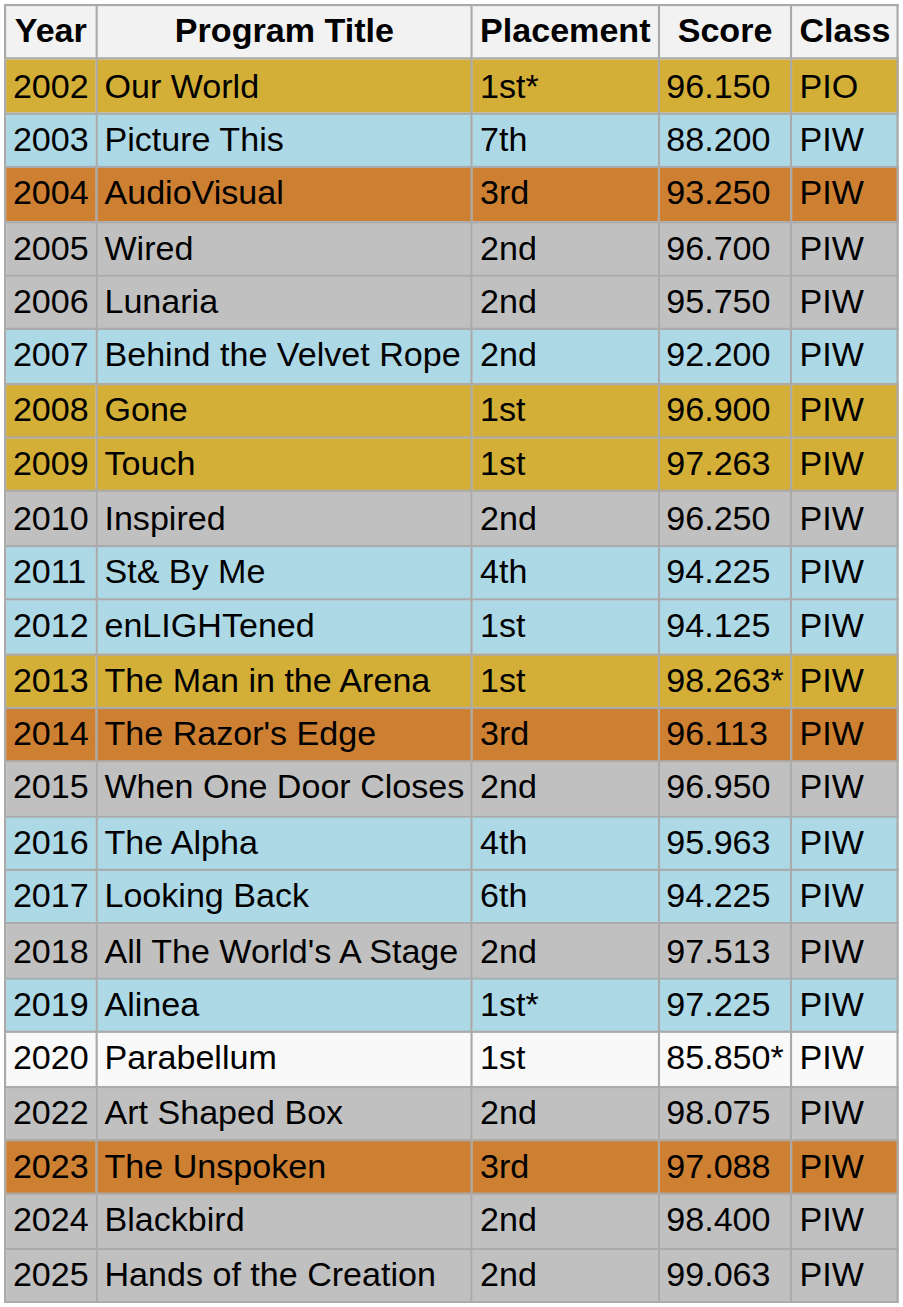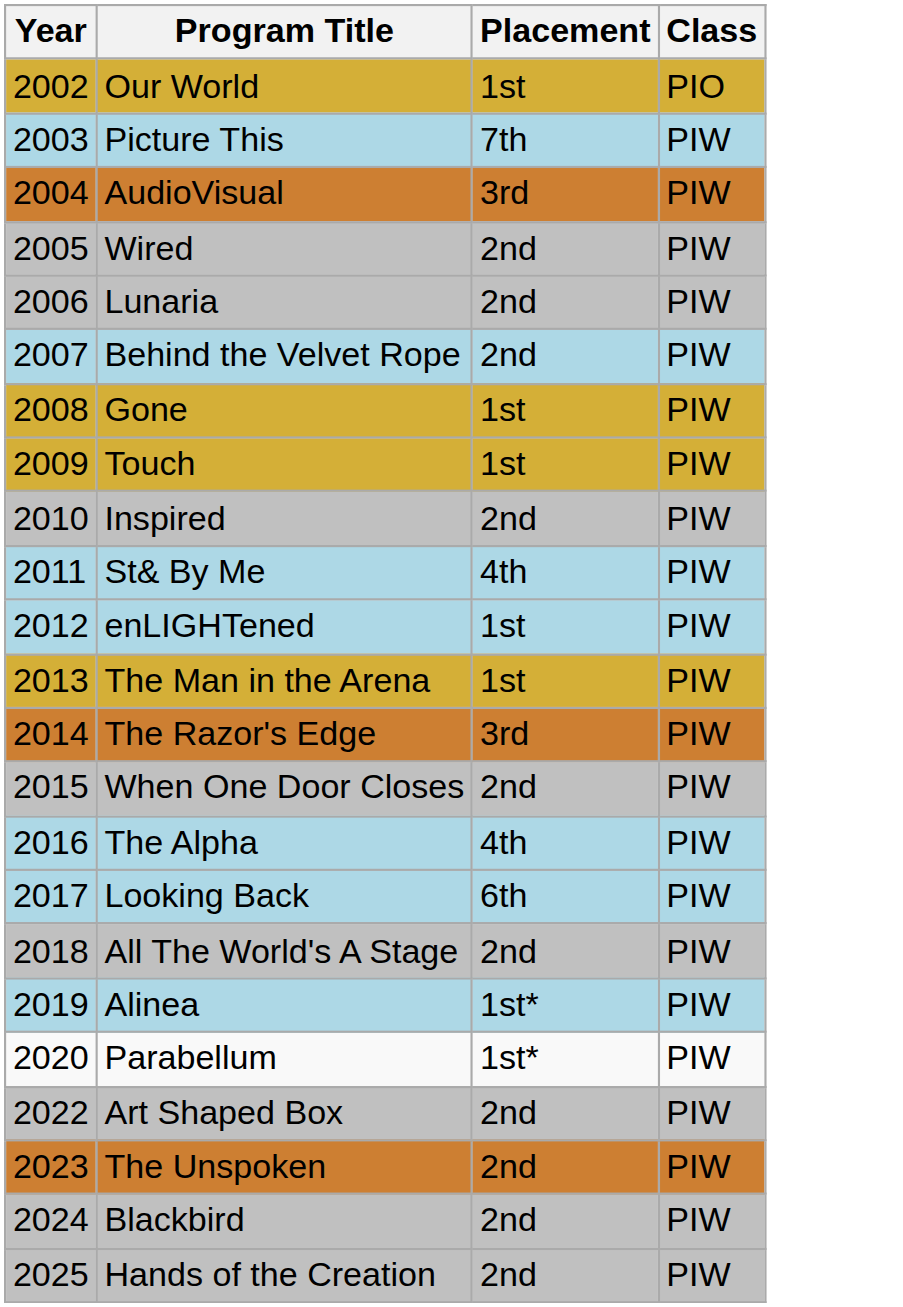 <table class="wikitable">
 <tr>
 <th>Year</th>
 <th>Program Title</th>
 <th>Placement</th>
-<th>Score</th>
 <th>Class</th>
 </tr>
 <tr bgcolor=#D4AF37>
 <td>2002</td>
 <td>Our World</td>
-<td>1st*</td>
-<td>96.150</td>
+<td>1st</td>
 <td>PIO</td>
 </tr>
 <tr bgcolor=#ADD8E6>
 <td>2003</td>
 <td>Picture This</td>
 <td>7th</td>
-<td>88.200</td>
 <td>PIW</td>
 </tr>
 <tr bgcolor=#CD7F32>
 <td>2004</td>
 <td>AudioVisual</td>
 <td>3rd</td>
-<td>93.250</td>
 <td>PIW</td>
 </tr>
 <tr bgcolor=#C0C0C0>
 <td>2005</td>
 <td>Wired</td>
 <td>2nd</td>
-<td>96.700</td>
 <td>PIW</td>
 </tr>
 <tr bgcolor=#C0C0C0>
 <td>2006</td>
 <td>Lunaria</td>
 <td>2nd</td>
-<td>95.750</td>
 <td>PIW</td>
 </tr>
 <tr bgcolor=#ADD8E6>
 <td>2007</td>
 <td>Behind the Velvet Rope</td>
 <td>2nd</td>
-<td>92.200</td>
 <td>PIW</td>
 </tr>
 <tr bgcolor=#D4AF37>
 <td>2008</td>
 <td>Gone</td>
 <td>1st</td>
-<td>96.900</td>
 <td>PIW</td>
 </tr>
 <tr bgcolor=#D4AF37>
 <td>2009</td>
 <td>Touch</td>
 <td>1st</td>
-<td>97.263</td>
 <td>PIW</td>
 </tr>
 <tr bgcolor=#C0C0C0>
 <td>2010</td>
 <td>Inspired</td>
 <td>2nd</td>
-<td>96.250</td>
 <td>PIW</td>
 </tr>
 <tr bgcolor=#ADD8E6>
 <td>2011</td>
 <td>St& By Me</td>
 <td>4th</td>
-<td>94.225</td>
 <td>PIW</td>
 </tr>
 <tr bgcolor=#ADD8E6>
 <td>2012</td>
 <td>enLIGHTened</td>
 <td>1st</td>
-<td>94.125</td>
 <td>PIW</td>
 </tr>
 <tr bgcolor=#D4AF37>
 <td>2013</td>
 <td>The Man in the Arena</td>
 <td>1st</td>
-<td>98.263*</td>
 <td>PIW</td>
 </tr>
 <tr bgcolor=#CD7F32>
 <td>2014</td>
 <td>The Razor's Edge</td>
 <td>3rd</td>
-<td>96.113</td>
 <td>PIW</td>
 </tr>
 <tr bgcolor=#C0C0C0>
 <td>2015</td>
 <td>When One Door Closes</td>
 <td>2nd</td>
-<td>96.950</td>
 <td>PIW</td>
 </tr>
 <tr bgcolor=#ADD8E6>
 <td>2016</td>
 <td>The Alpha</td>
 <td>4th</td>
-<td>95.963</td>
 <td>PIW</td>
 </tr>
 <tr bgcolor=#ADD8E6>
 <td>2017</td>
 <td>Looking Back</td>
 <td>6th</td>
-<td>94.225</td>
 <td>PIW</td>
 </tr>
 <tr bgcolor=#C0C0C0>
 <td>2018</td>
 <td>All The World's A Stage</td>
 <td>2nd</td>
-<td>97.513</td>
 <td>PIW</td>
 </tr>
 <tr bgcolor=#ADD8E6>
 <td>2019</td>
 <td>Alinea</td>
 <td>1st*</td>
-<td>97.225</td>
 <td>PIW</td>
 </tr>
 <tr>
 <td>2020</td>
 <td>Parabellum</td>
-<td>1st</td>
-<td>85.850*</td>
+<td>1st*</td>
 <td>PIW</td>
 </tr>
 <tr bgcolor=#C0C0C0>
 <td>2022</td>
 <td>Art Shaped Box</td>
 <td>2nd</td>
-<td>98.075</td>
 <td>PIW</td>
 </tr>
 <tr bgcolor=#CD7F32>
 <td>2023</td>
 <td>The Unspoken</td>
-<td>3rd</td>
-<td>97.088</td>
+<td>2nd</td>
 <td>PIW</td>
 </tr>
 <tr bgcolor=#C0C0C0>
 <td>2024</td>
 <td>Blackbird</td>
 <td>2nd</td>
-<td>98.400</td>
 <td>PIW</td>
 </tr>
 <tr bgcolor=#C0C0C0>
 <td>2025</td>
 <td>Hands of the Creation</td>
 <td>2nd</td>
-<td>99.063</td>
 <td>PIW</td>
 </tr>
 </table>
